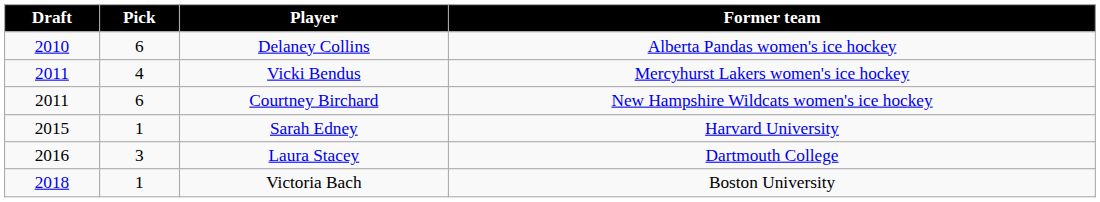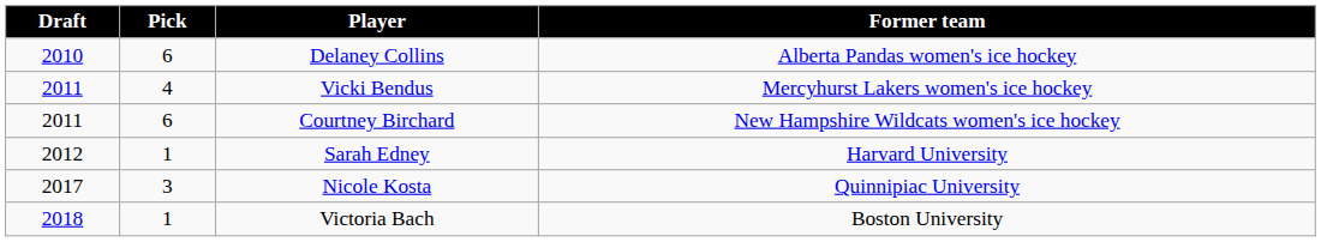 <table class="wikitable" width="80%" style="text-align:center">
 <tr align="center"  style="background:black;color:white;">
 <td><strong>Draft</strong></td>
 <td><strong>Pick</strong></td>
 <td><strong>Player</strong></td>
 <td><strong>Former team</strong></td>
 </tr>
 <tr>
 <td><a href='#'>2010</a></td>
 <td>6</td>
 <td><a href='#'>Delaney Collins</a></td>
 <td><a href='#'>Alberta Pandas women's ice hockey</a></td>
 </tr>
 <tr>
 <td><a href='#'>2011</a></td>
 <td>4</td>
 <td><a href='#'>Vicki Bendus</a></td>
 <td><a href='#'>Mercyhurst Lakers women's ice hockey</a></td>
 </tr>
 <tr>
 <td>2011</td>
 <td>6</td>
 <td><a href='#'>Courtney Birchard</a></td>
 <td><a href='#'>New Hampshire Wildcats women's ice hockey</a></td>
 </tr>
 <tr>
-<td>2015</td>
+<td>2012</td>
 <td>1</td>
 <td><a href='#'>Sarah Edney</a></td>
 <td><a href='#'>Harvard University</a></td>
 </tr>
 <tr>
-<td>2016</td>
+<td>2017</td>
 <td>3</td>
-<td><a href='#'>Laura Stacey</a></td>
-<td><a href='#'>Dartmouth College</a></td>
+<td><a href='#'>Nicole Kosta</a></td>
+<td><a href='#'>Quinnipiac University</a></td>
 </tr>
 <tr>
 <td><a href='#'>2018</a></td>
 <td>1</td>
 <td>Victoria Bach</td>
 <td>Boston University</td>
 </tr>
 </table>
